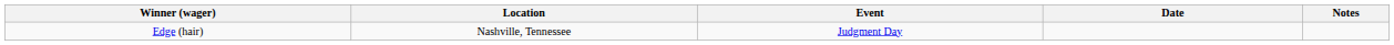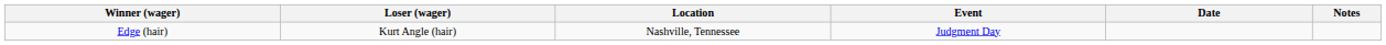 <table class="wikitable sortable" width=100% style="text-align: center">
 <tr>
 <th width=20% scope="col">Winner (wager)</th>
+<th width=20% scope="col">Loser (wager)</th>
 <th width=20% scope="col">Location</th>
 <th width=20% scope="col">Event</th>
 <th width=15% scope="col">Date</th>
 <th class="unsortable" width=5% scope="col">Notes</th>
 </tr>
 <tr>
 <td><a href='#'>Edge</a> (hair)</td>
+<td>Kurt Angle (hair)</td>
 <td>Nashville, Tennessee</td>
 <td><a href='#'>Judgment Day</a></td>
 <td></td>
 <td></td>
 </tr>
 </table>
